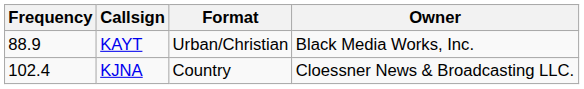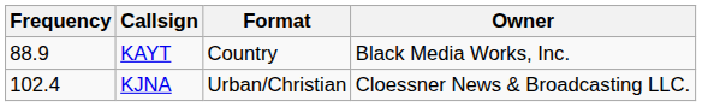 <table class="wikitable">
 <tr>
 <th>Frequency</th>
 <th>Callsign</th>
 <th>Format</th>
 <th>Owner</th>
 </tr>
 <tr>
 <td>88.9</td>
 <td><a href='#'>KAYT</a></td>
-<td>Urban/Christian</td>
+<td>Country</td>
 <td>Black Media Works, Inc.</td>
 </tr>
 <tr>
 <td>102.4</td>
 <td><a href='#'>KJNA</a></td>
-<td>Country</td>
+<td>Urban/Christian</td>
 <td>Cloessner News & Broadcasting LLC.</td>
 </tr>
 </table>
